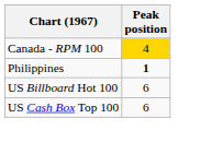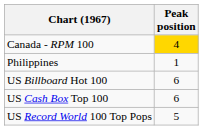 <table class="wikitable sortable">
 <tr>
 <th align="left">Chart (1967)</th>
 <th style="text-align:center;">Peak<br>position</th>
 </tr>
 <tr>
 <td align="left">Canada - <em>RPM</em> 100</td>
 <td style="background: gold; text-align:center;">4</td>
 </tr>
 <tr>
 <td align="left">Philippines</td>
-<td style="text-align:center;"><strong>1</strong></td>
+<td style="text-align:center;">1</td>
 </tr>
 <tr>
 <td align="left">US <em>Billboard</em> Hot 100</td>
 <td style="text-align:center;">6</td>
 </tr>
 <tr>
 <td align="left">US <em><a href='#'>Cash Box</a></em> Top 100</td>
 <td style="text-align:center;">6</td>
 </tr>
+<tr>
+<td align="left">US <em><a href='#'>Record World</a></em> 100 Top Pops</td>
+<td style="text-align:center;">5</td>
+</tr>
 </table>
